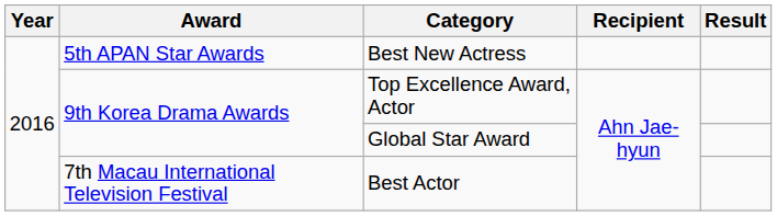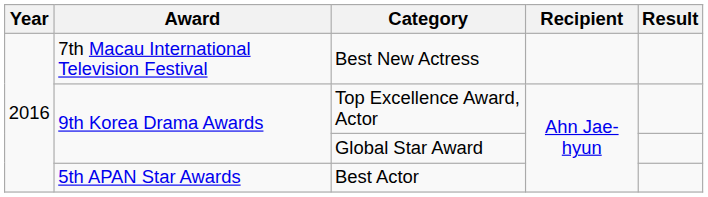 <table class="wikitable">
 <tr>
 <th>Year</th>
 <th>Award</th>
 <th>Category</th>
 <th>Recipient</th>
 <th>Result</th>
 </tr>
 <tr>
 <td rowspan="4" style="text-align:center;">2016</td>
-<td><a href='#'>5th APAN Star Awards</a></td>
+<td>7th <a href='#'>Macau International Television Festival</a></td>
 <td>Best New Actress</td>
 <td></td>
 <td></td>
 </tr>
 <tr>
 <td rowspan="2"><a href='#'>9th Korea Drama Awards</a></td>
 <td>Top Excellence Award, Actor</td>
 <td rowspan="3" style="text-align:center;"><a href='#'>Ahn Jae-hyun</a></td>
 <td></td>
 </tr>
 <tr>
 <td>Global Star Award</td>
 <td></td>
 </tr>
 <tr>
-<td>7th <a href='#'>Macau International Television Festival</a></td>
+<td><a href='#'>5th APAN Star Awards</a></td>
 <td>Best Actor</td>
 <td></td>
 </tr>
 </table>
